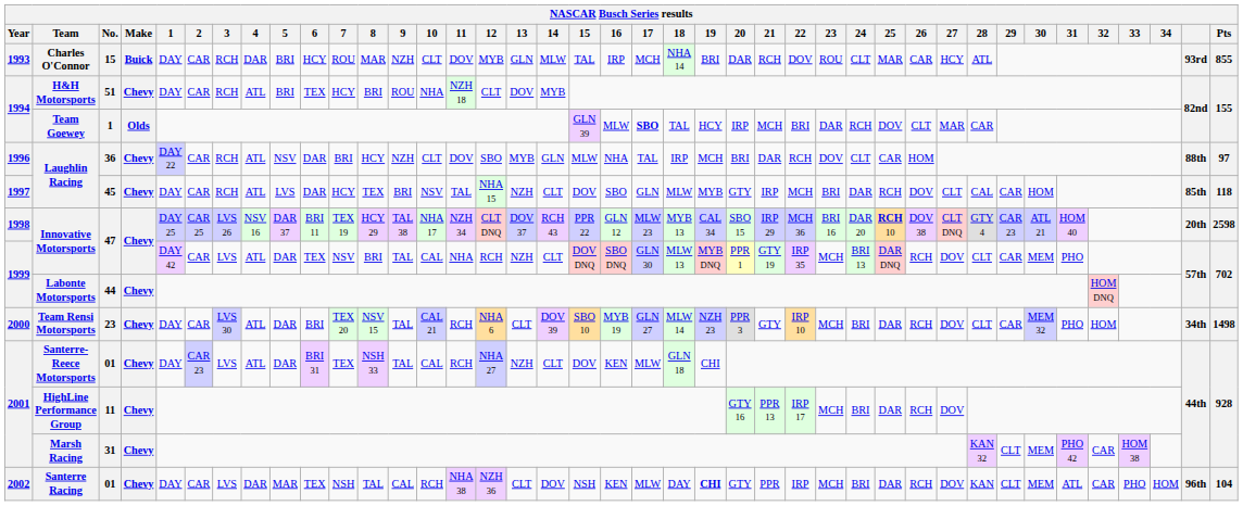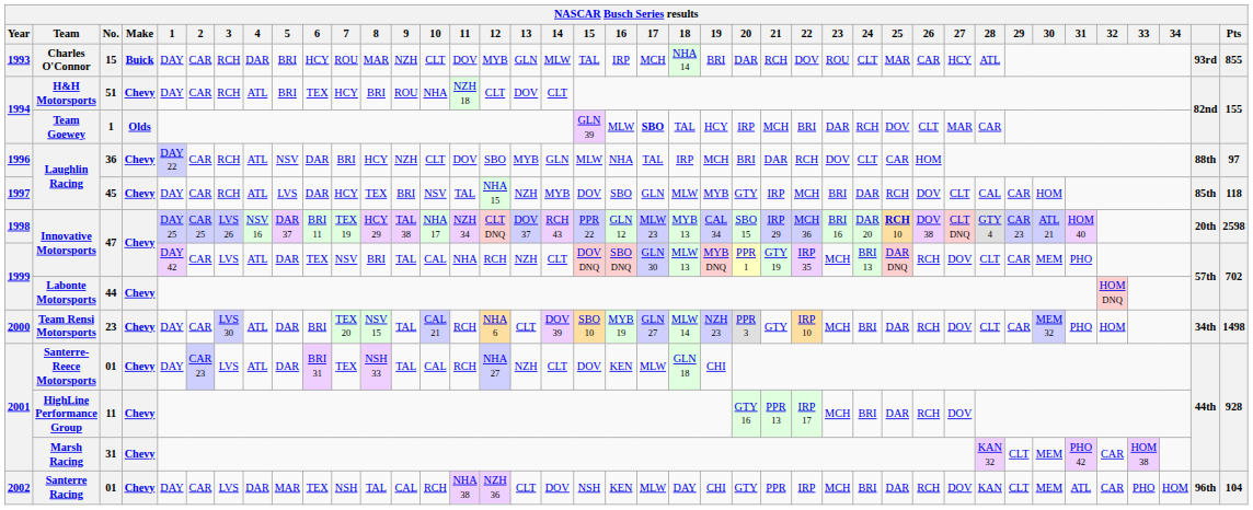 <table class="wikitable" style="text-align:center; font-size:75%">
 <tr>
 <th colspan=40><a href='#'>NASCAR</a> <a href='#'>Busch Series</a> results</th>
 </tr>
 <tr>
 <th>Year</th>
 <th>Team</th>
 <th>No.</th>
 <th>Make</th>
 <th>1</th>
 <th>2</th>
 <th>3</th>
 <th>4</th>
 <th>5</th>
 <th>6</th>
 <th>7</th>
 <th>8</th>
 <th>9</th>
 <th>10</th>
 <th>11</th>
 <th>12</th>
 <th>13</th>
 <th>14</th>
 <th>15</th>
 <th>16</th>
 <th>17</th>
 <th>18</th>
 <th>19</th>
 <th>20</th>
 <th>21</th>
 <th>22</th>
 <th>23</th>
 <th>24</th>
 <th>25</th>
 <th>26</th>
 <th>27</th>
 <th>28</th>
 <th>29</th>
 <th>30</th>
 <th>31</th>
 <th>32</th>
 <th>33</th>
 <th>34</th>
 <th></th>
 <th>Pts</th>
 </tr>
 <tr>
 <th><a href='#'>1993</a></th>
 <th>Charles O'Connor</th>
 <th>15</th>
 <th><a href='#'>Buick</a></th>
 <td><a href='#'>DAY</a></td>
 <td><a href='#'>CAR</a></td>
 <td><a href='#'>RCH</a></td>
 <td><a href='#'>DAR</a></td>
 <td><a href='#'>BRI</a></td>
 <td><a href='#'>HCY</a></td>
 <td><a href='#'>ROU</a></td>
 <td><a href='#'>MAR</a></td>
 <td><a href='#'>NZH</a></td>
 <td><a href='#'>CLT</a></td>
 <td><a href='#'>DOV</a></td>
 <td><a href='#'>MYB</a></td>
 <td><a href='#'>GLN</a></td>
 <td><a href='#'>MLW</a></td>
 <td><a href='#'>TAL</a></td>
 <td><a href='#'>IRP</a></td>
 <td><a href='#'>MCH</a></td>
 <td style="background:#DFFFDF;"><a href='#'>NHA</a><br><small>14</small></td>
 <td><a href='#'>BRI</a></td>
 <td><a href='#'>DAR</a></td>
 <td><a href='#'>RCH</a></td>
 <td><a href='#'>DOV</a></td>
 <td><a href='#'>ROU</a></td>
 <td><a href='#'>CLT</a></td>
 <td><a href='#'>MAR</a></td>
 <td><a href='#'>CAR</a></td>
 <td><a href='#'>HCY</a></td>
 <td><a href='#'>ATL</a></td>
 <td colspan=6></td>
 <th>93rd</th>
 <th>855</th>
 </tr>
 <tr>
 <th rowspan=2><a href='#'>1994</a></th>
 <th><a href='#'>H&H Motorsports</a></th>
 <th>51</th>
 <th><a href='#'>Chevy</a></th>
 <td><a href='#'>DAY</a></td>
 <td><a href='#'>CAR</a></td>
 <td><a href='#'>RCH</a></td>
 <td><a href='#'>ATL</a></td>
 <td><a href='#'>BRI</a></td>
 <td><a href='#'>TEX</a></td>
 <td><a href='#'>HCY</a></td>
 <td><a href='#'>BRI</a></td>
 <td><a href='#'>ROU</a></td>
 <td><a href='#'>NHA</a></td>
 <td style="background:#DFFFDF;"><a href='#'>NZH</a><br><small>18</small></td>
 <td><a href='#'>CLT</a></td>
 <td><a href='#'>DOV</a></td>
-<td><a href='#'>MYB</a></td>
+<td><a href='#'>CLT</a></td>
 <td colspan=20></td>
 <th rowspan=2>82nd</th>
 <th rowspan=2>155</th>
 </tr>
 <tr>
 <th><a href='#'>Team Goewey</a></th>
 <th>1</th>
 <th><a href='#'>Olds</a></th>
 <td colspan=14></td>
 <td style="background:#EFCFFF;"><a href='#'>GLN</a><br><small>39</small></td>
 <td><a href='#'>MLW</a></td>
 <td><strong><a href='#'>SBO</a></strong></td>
 <td><a href='#'>TAL</a></td>
 <td><a href='#'>HCY</a></td>
 <td><a href='#'>IRP</a></td>
 <td><a href='#'>MCH</a></td>
 <td><a href='#'>BRI</a></td>
 <td><a href='#'>DAR</a></td>
 <td><a href='#'>RCH</a></td>
 <td><a href='#'>DOV</a></td>
 <td><a href='#'>CLT</a></td>
 <td><a href='#'>MAR</a></td>
 <td><a href='#'>CAR</a></td>
 <td colspan=6></td>
 </tr>
 <tr>
 <th><a href='#'>1996</a></th>
 <th rowspan=2><a href='#'>Laughlin Racing</a></th>
 <th>36</th>
 <th><a href='#'>Chevy</a></th>
 <td style="background:#CFCFFF;"><a href='#'>DAY</a><br><small>22</small></td>
 <td><a href='#'>CAR</a></td>
 <td><a href='#'>RCH</a></td>
 <td><a href='#'>ATL</a></td>
 <td><a href='#'>NSV</a></td>
 <td><a href='#'>DAR</a></td>
 <td><a href='#'>BRI</a></td>
 <td><a href='#'>HCY</a></td>
 <td><a href='#'>NZH</a></td>
 <td><a href='#'>CLT</a></td>
 <td><a href='#'>DOV</a></td>
 <td><a href='#'>SBO</a></td>
 <td><a href='#'>MYB</a></td>
 <td><a href='#'>GLN</a></td>
 <td><a href='#'>MLW</a></td>
 <td><a href='#'>NHA</a></td>
 <td><a href='#'>TAL</a></td>
 <td><a href='#'>IRP</a></td>
 <td><a href='#'>MCH</a></td>
 <td><a href='#'>BRI</a></td>
 <td><a href='#'>DAR</a></td>
 <td><a href='#'>RCH</a></td>
 <td><a href='#'>DOV</a></td>
 <td><a href='#'>CLT</a></td>
 <td><a href='#'>CAR</a></td>
 <td><a href='#'>HOM</a></td>
 <td colspan=8></td>
 <th>88th</th>
 <th>97</th>
 </tr>
 <tr>
 <th><a href='#'>1997</a></th>
 <th>45</th>
 <th><a href='#'>Chevy</a></th>
 <td><a href='#'>DAY</a></td>
 <td><a href='#'>CAR</a></td>
 <td><a href='#'>RCH</a></td>
 <td><a href='#'>ATL</a></td>
 <td><a href='#'>LVS</a></td>
 <td><a href='#'>DAR</a></td>
 <td><a href='#'>HCY</a></td>
 <td><a href='#'>TEX</a></td>
 <td><a href='#'>BRI</a></td>
 <td><a href='#'>NSV</a></td>
 <td><a href='#'>TAL</a></td>
 <td style="background:#DFFFDF;"><a href='#'>NHA</a><br><small>15</small></td>
 <td><a href='#'>NZH</a></td>
-<td><a href='#'>CLT</a></td>
+<td><a href='#'>MYB</a></td>
 <td><a href='#'>DOV</a></td>
 <td><a href='#'>SBO</a></td>
 <td><a href='#'>GLN</a></td>
 <td><a href='#'>MLW</a></td>
 <td><a href='#'>MYB</a></td>
 <td><a href='#'>GTY</a></td>
 <td><a href='#'>IRP</a></td>
 <td><a href='#'>MCH</a></td>
 <td><a href='#'>BRI</a></td>
 <td><a href='#'>DAR</a></td>
 <td><a href='#'>RCH</a></td>
 <td><a href='#'>DOV</a></td>
 <td><a href='#'>CLT</a></td>
 <td><a href='#'>CAL</a></td>
 <td><a href='#'>CAR</a></td>
 <td><a href='#'>HOM</a></td>
 <td colspan=4></td>
 <th>85th</th>
 <th>118</th>
 </tr>
 <tr>
 <th><a href='#'>1998</a></th>
 <th rowspan=2><a href='#'>Innovative Motorsports</a></th>
 <th rowspan=2>47</th>
 <th rowspan=2><a href='#'>Chevy</a></th>
 <td style="background:#CFCFFF;"><a href='#'>DAY</a><br><small>25</small></td>
 <td style="background:#CFCFFF;"><a href='#'>CAR</a><br><small>25</small></td>
 <td style="background:#CFCFFF;"><a href='#'>LVS</a><br><small>26</small></td>
 <td style="background:#DFFFDF;"><a href='#'>NSV</a><br><small>16</small></td>
 <td style="background:#EFCFFF;"><a href='#'>DAR</a><br><small>37</small></td>
 <td style="background:#DFFFDF;"><a href='#'>BRI</a><br><small>11</small></td>
 <td style="background:#DFFFDF;"><a href='#'>TEX</a><br><small>19</small></td>
 <td style="background:#EFCFFF;"><a href='#'>HCY</a><br><small>29</small></td>
 <td style="background:#EFCFFF;"><a href='#'>TAL</a><br><small>38</small></td>
 <td style="background:#DFFFDF;"><a href='#'>NHA</a><br><small>17</small></td>
 <td style="background:#EFCFFF;"><a href='#'>NZH</a><br><small>34</small></td>
 <td style="background:#FFCFCF;"><a href='#'>CLT</a><br><small>DNQ</small></td>
 <td style="background:#CFCFFF;"><a href='#'>DOV</a><br><small>37</small></td>
 <td style="background:#EFCFFF;"><a href='#'>RCH</a><br><small>43</small></td>
 <td style="background:#CFCFFF;"><a href='#'>PPR</a><br><small>22</small></td>
 <td style="background:#DFFFDF;"><a href='#'>GLN</a><br><small>12</small></td>
 <td style="background:#CFCFFF;"><a href='#'>MLW</a><br><small>23</small></td>
 <td style="background:#DFFFDF;"><a href='#'>MYB</a><br><small>13</small></td>
 <td style="background:#CFCFFF;"><a href='#'>CAL</a><br><small>34</small></td>
 <td style="background:#DFFFDF;"><a href='#'>SBO</a><br><small>15</small></td>
 <td style="background:#CFCFFF;"><a href='#'>IRP</a><br><small>29</small></td>
 <td style="background:#CFCFFF;"><a href='#'>MCH</a><br><small>36</small></td>
 <td style="background:#DFFFDF;"><a href='#'>BRI</a><br><small>16</small></td>
 <td style="background:#DFFFDF;"><a href='#'>DAR</a><br><small>20</small></td>
 <td style="background:#FFDF9F;"><strong><a href='#'>RCH</a></strong><br><small>10</small></td>
 <td style="background:#EFCFFF;"><a href='#'>DOV</a><br><small>38</small></td>
 <td style="background:#FFCFCF;"><a href='#'>CLT</a><br><small>DNQ</small></td>
 <td style="background:#DFDFDF;"><a href='#'>GTY</a><br><small>4</small></td>
 <td style="background:#CFCFFF;"><a href='#'>CAR</a><br><small>23</small></td>
 <td style="background:#CFCFFF;"><a href='#'>ATL</a><br><small>21</small></td>
 <td style="background:#EFCFFF;"><a href='#'>HOM</a><br><small>40</small></td>
 <td colspan=3></td>
 <th>20th</th>
 <th>2598</th>
 </tr>
 <tr>
 <th rowspan=2><a href='#'>1999</a></th>
 <td style="background:#EFCFFF;"><a href='#'>DAY</a><br><small>42</small></td>
 <td><a href='#'>CAR</a></td>
 <td><a href='#'>LVS</a></td>
 <td><a href='#'>ATL</a></td>
 <td><a href='#'>DAR</a></td>
 <td><a href='#'>TEX</a></td>
 <td><a href='#'>NSV</a></td>
 <td><a href='#'>BRI</a></td>
 <td><a href='#'>TAL</a></td>
 <td><a href='#'>CAL</a></td>
 <td><a href='#'>NHA</a></td>
 <td><a href='#'>RCH</a></td>
 <td><a href='#'>NZH</a></td>
 <td><a href='#'>CLT</a></td>
 <td style="background:#FFCFCF;"><a href='#'>DOV</a><br><small>DNQ</small></td>
 <td style="background:#FFCFCF;"><a href='#'>SBO</a><br><small>DNQ</small></td>
 <td style="background:#CFCFFF;"><a href='#'>GLN</a><br><small>30</small></td>
 <td style="background:#DFFFDF;"><a href='#'>MLW</a><br><small>13</small></td>
 <td style="background:#FFCFCF;"><a href='#'>MYB</a><br><small>DNQ</small></td>
 <td style="background:#FFFFBF;"><a href='#'>PPR</a><br><small>1</small></td>
 <td style="background:#DFFFDF;"><a href='#'>GTY</a><br><small>19</small></td>
 <td style="background:#EFCFFF;"><a href='#'>IRP</a><br><small>35</small></td>
 <td><a href='#'>MCH</a></td>
 <td style="background:#DFFFDF;"><a href='#'>BRI</a><br><small>13</small></td>
 <td style="background:#FFCFCF;"><a href='#'>DAR</a><br><small>DNQ</small></td>
 <td><a href='#'>RCH</a></td>
 <td><a href='#'>DOV</a></td>
 <td><a href='#'>CLT</a></td>
 <td><a href='#'>CAR</a></td>
 <td><a href='#'>MEM</a></td>
 <td><a href='#'>PHO</a></td>
 <td colspan=3></td>
 <th rowspan=2>57th</th>
 <th rowspan=2>702</th>
 </tr>
 <tr>
 <th><a href='#'>Labonte Motorsports</a></th>
 <th>44</th>
 <th><a href='#'>Chevy</a></th>
 <td colspan=31></td>
 <td style="background:#FFCFCF;"><a href='#'>HOM</a><br><small>DNQ</small></td>
 <td colspan=2></td>
 </tr>
 <tr>
 <th><a href='#'>2000</a></th>
 <th><a href='#'>Team Rensi Motorsports</a></th>
 <th>23</th>
 <th><a href='#'>Chevy</a></th>
 <td><a href='#'>DAY</a></td>
 <td><a href='#'>CAR</a></td>
 <td style="background:#CFCFFF;"><a href='#'>LVS</a><br><small>30</small></td>
 <td><a href='#'>ATL</a></td>
 <td><a href='#'>DAR</a></td>
 <td><a href='#'>BRI</a></td>
 <td style="background:#DFFFDF;"><a href='#'>TEX</a><br><small>20</small></td>
 <td style="background:#DFFFDF;"><a href='#'>NSV</a><br><small>15</small></td>
 <td><a href='#'>TAL</a></td>
 <td style="background:#CFCFFF;"><a href='#'>CAL</a><br><small>21</small></td>
 <td><a href='#'>RCH</a></td>
 <td style="background:#FFDF9F;"><a href='#'>NHA</a><br><small>6</small></td>
 <td><a href='#'>CLT</a></td>
 <td style="background:#EFCFFF;"><a href='#'>DOV</a><br><small>39</small></td>
 <td style="background:#FFDF9F;"><a href='#'>SBO</a><br><small>10</small></td>
 <td style="background:#DFFFDF;"><a href='#'>MYB</a><br><small>19</small></td>
 <td style="background:#CFCFFF;"><a href='#'>GLN</a><br><small>27</small></td>
 <td style="background:#DFFFDF;"><a href='#'>MLW</a><br><small>14</small></td>
 <td style="background:#CFCFFF;"><a href='#'>NZH</a><br><small>23</small></td>
 <td style="background:#DFDFDF;"><a href='#'>PPR</a><br><small>3</small></td>
 <td><a href='#'>GTY</a></td>
 <td style="background:#FFDF9F;"><a href='#'>IRP</a><br><small>10</small></td>
 <td><a href='#'>MCH</a></td>
 <td><a href='#'>BRI</a></td>
 <td><a href='#'>DAR</a></td>
 <td><a href='#'>RCH</a></td>
 <td><a href='#'>DOV</a></td>
 <td><a href='#'>CLT</a></td>
 <td><a href='#'>CAR</a></td>
 <td style="background:#CFCFFF;"><a href='#'>MEM</a><br><small>32</small></td>
 <td><a href='#'>PHO</a></td>
 <td><a href='#'>HOM</a></td>
 <td colspan=2></td>
 <th>34th</th>
 <th>1498</th>
 </tr>
 <tr>
 <th rowspan=3><a href='#'>2001</a></th>
 <th><a href='#'>Santerre-Reece Motorsports</a></th>
 <th>01</th>
 <th><a href='#'>Chevy</a></th>
 <td><a href='#'>DAY</a></td>
 <td style="background:#CFCFFF;"><a href='#'>CAR</a><br><small>23</small></td>
 <td><a href='#'>LVS</a></td>
 <td><a href='#'>ATL</a></td>
 <td><a href='#'>DAR</a></td>
 <td style="background:#EFCFFF;"><a href='#'>BRI</a><br><small>31</small></td>
 <td><a href='#'>TEX</a></td>
 <td style="background:#EFCFFF;"><a href='#'>NSH</a><br><small>33</small></td>
 <td><a href='#'>TAL</a></td>
 <td><a href='#'>CAL</a></td>
 <td><a href='#'>RCH</a></td>
 <td style="background:#CFCFFF;"><a href='#'>NHA</a><br><small>27</small></td>
 <td><a href='#'>NZH</a></td>
 <td><a href='#'>CLT</a></td>
 <td><a href='#'>DOV</a></td>
 <td><a href='#'>KEN</a></td>
 <td><a href='#'>MLW</a></td>
 <td style="background:#DFFFDF;"><a href='#'>GLN</a><br><small>18</small></td>
 <td><a href='#'>CHI</a></td>
 <td colspan=15></td>
 <th rowspan=3>44th</th>
 <th rowspan=3>928</th>
 </tr>
 <tr>
 <th><a href='#'>HighLine Performance Group</a></th>
 <th>11</th>
 <th><a href='#'>Chevy</a></th>
 <td colspan=19></td>
 <td style="background:#DFFFDF;"><a href='#'>GTY</a><br><small>16</small></td>
 <td style="background:#DFFFDF;"><a href='#'>PPR</a><br><small>13</small></td>
 <td style="background:#DFFFDF;"><a href='#'>IRP</a><br><small>17</small></td>
 <td><a href='#'>MCH</a></td>
 <td><a href='#'>BRI</a></td>
 <td><a href='#'>DAR</a></td>
 <td><a href='#'>RCH</a></td>
 <td><a href='#'>DOV</a></td>
 <td colspan=7></td>
 </tr>
 <tr>
 <th><a href='#'>Marsh Racing</a></th>
 <th>31</th>
 <th><a href='#'>Chevy</a></th>
 <td colspan=27></td>
 <td style="background:#EFCFFF;"><a href='#'>KAN</a><br><small>32</small></td>
 <td><a href='#'>CLT</a></td>
 <td><a href='#'>MEM</a></td>
 <td style="background:#EFCFFF;"><a href='#'>PHO</a><br><small>42</small></td>
 <td><a href='#'>CAR</a></td>
 <td style="background:#EFCFFF;"><a href='#'>HOM</a><br><small>38</small></td>
 <td colspan=1></td>
 </tr>
 <tr>
 <th><a href='#'>2002</a></th>
 <th><a href='#'>Santerre Racing</a></th>
 <th>01</th>
 <th><a href='#'>Chevy</a></th>
 <td><a href='#'>DAY</a></td>
 <td><a href='#'>CAR</a></td>
 <td><a href='#'>LVS</a></td>
 <td><a href='#'>DAR</a></td>
 <td><a href='#'>MAR</a></td>
 <td><a href='#'>TEX</a></td>
 <td><a href='#'>NSH</a></td>
 <td><a href='#'>TAL</a></td>
 <td><a href='#'>CAL</a></td>
 <td><a href='#'>RCH</a></td>
 <td style="background:#EFCFFF;"><a href='#'>NHA</a><br><small>38</small></td>
 <td style="background:#EFCFFF;"><a href='#'>NZH</a><br><small>36</small></td>
 <td><a href='#'>CLT</a></td>
 <td><a href='#'>DOV</a></td>
 <td><a href='#'>NSH</a></td>
 <td><a href='#'>KEN</a></td>
 <td><a href='#'>MLW</a></td>
 <td><a href='#'>DAY</a></td>
-<td><strong><a href='#'>CHI</a></strong></td>
+<td><a href='#'>CHI</a></td>
 <td><a href='#'>GTY</a></td>
 <td><a href='#'>PPR</a></td>
 <td><a href='#'>IRP</a></td>
 <td><a href='#'>MCH</a></td>
 <td><a href='#'>BRI</a></td>
 <td><a href='#'>DAR</a></td>
 <td><a href='#'>RCH</a></td>
 <td><a href='#'>DOV</a></td>
 <td><a href='#'>KAN</a></td>
 <td><a href='#'>CLT</a></td>
 <td><a href='#'>MEM</a></td>
 <td><a href='#'>ATL</a></td>
 <td><a href='#'>CAR</a></td>
 <td><a href='#'>PHO</a></td>
 <td><a href='#'>HOM</a></td>
 <th>96th</th>
 <th>104</th>
 </tr>
 </table>
